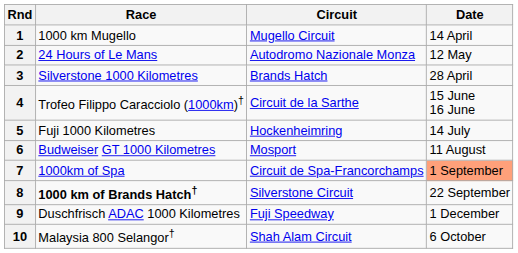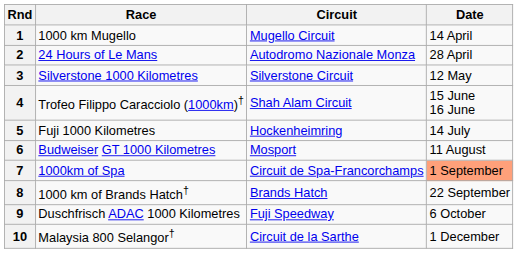 <table class="wikitable" style="font-size: 90%;">
 <tr>
 <th>Rnd</th>
 <th>Race</th>
 <th>Circuit</th>
 <th>Date</th>
 </tr>
 <tr>
 <th>1</th>
 <td> 1000 km Mugello</td>
 <td><a href='#'>Mugello Circuit</a></td>
 <td>14 April</td>
 </tr>
 <tr>
 <th>2</th>
 <td> <a href='#'>24 Hours of Le Mans</a></td>
 <td><a href='#'>Autodromo Nazionale Monza</a></td>
-<td>12 May</td>
+<td>28 April</td>
 </tr>
 <tr>
 <th>3</th>
 <td> <a href='#'>Silverstone 1000 Kilometres</a></td>
-<td><a href='#'>Brands Hatch</a></td>
-<td>28 April</td>
+<td><a href='#'>Silverstone Circuit</a></td>
+<td>12 May</td>
 </tr>
 <tr>
 <th>4</th>
 <td> Trofeo Filippo Caracciolo (<a href='#'>1000km</a>)<sup>†</sup></td>
-<td><a href='#'>Circuit de la Sarthe</a></td>
+<td><a href='#'>Shah Alam Circuit</a></td>
 <td>15 June<br>16 June</td>
 </tr>
 <tr>
 <th>5</th>
 <td> Fuji 1000 Kilometres</td>
 <td><a href='#'>Hockenheimring</a></td>
 <td>14 July</td>
 </tr>
 <tr>
 <th>6</th>
 <td> <a href='#'>Budweiser</a> <a href='#'>GT 1000 Kilometres</a></td>
 <td><a href='#'>Mosport</a></td>
 <td>11 August</td>
 </tr>
 <tr>
 <th>7</th>
 <td> <a href='#'>1000km of Spa</a></td>
 <td><a href='#'>Circuit de Spa-Francorchamps</a></td>
 <td style="background: lightsalmon;">1 September</td>
 </tr>
 <tr>
 <th>8</th>
-<td><strong> 1000 km of Brands Hatch<sup>†</sup></strong></td>
-<td><a href='#'>Silverstone Circuit</a></td>
+<td> 1000 km of Brands Hatch<sup>†</sup></td>
+<td><a href='#'>Brands Hatch</a></td>
 <td>22 September</td>
 </tr>
 <tr>
 <th>9</th>
 <td> Duschfrisch <a href='#'>ADAC</a> 1000 Kilometres</td>
 <td><a href='#'>Fuji Speedway</a></td>
-<td>1 December</td>
+<td>6 October</td>
 </tr>
 <tr>
 <th>10</th>
 <td> Malaysia 800 Selangor<sup>†</sup></td>
-<td><a href='#'>Shah Alam Circuit</a></td>
-<td>6 October</td>
+<td><a href='#'>Circuit de la Sarthe</a></td>
+<td>1 December</td>
 </tr>
 </table>
